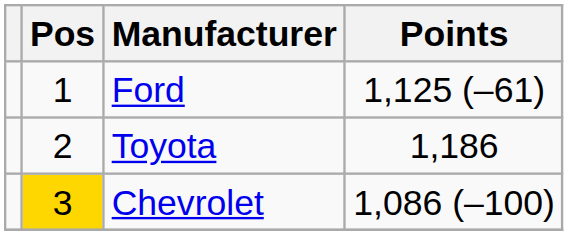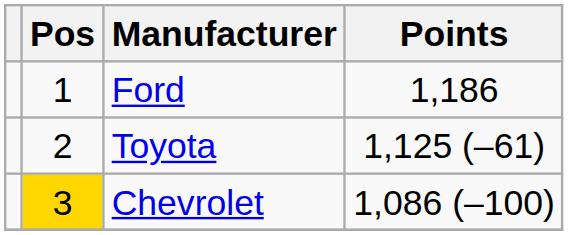 <table class="wikitable" style="font-size: 95%">
 <tr>
 <th></th>
 <th>Pos</th>
 <th>Manufacturer</th>
 <th>Points</th>
 </tr>
 <tr>
 <td align="left"></td>
 <td style="text-align:center;">1</td>
 <td><a href='#'>Ford</a></td>
-<td style="text-align:center;">1,125 (–61)</td>
+<td style="text-align:center;">1,186</td>
 </tr>
 <tr>
 <td align="left"></td>
 <td style="text-align:center;">2</td>
 <td><a href='#'>Toyota</a></td>
-<td style="text-align:center;">1,186</td>
+<td style="text-align:center;">1,125 (–61)</td>
 </tr>
 <tr>
 <td align="left"></td>
 <td style="background: gold; text-align:center;">3</td>
 <td><a href='#'>Chevrolet</a></td>
 <td style="text-align:center;">1,086 (–100)</td>
 </tr>
 <tr class="sortbottom">
 </tr>
 </table>
